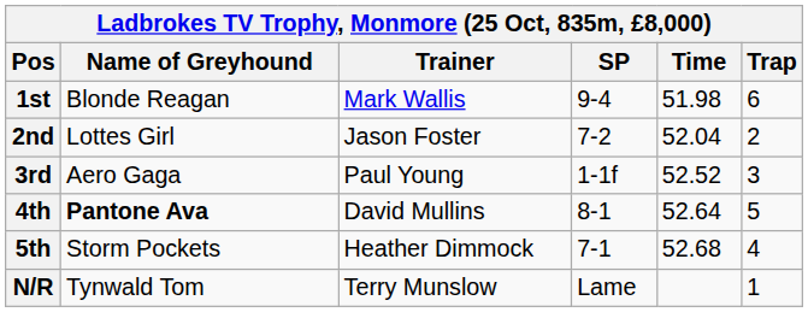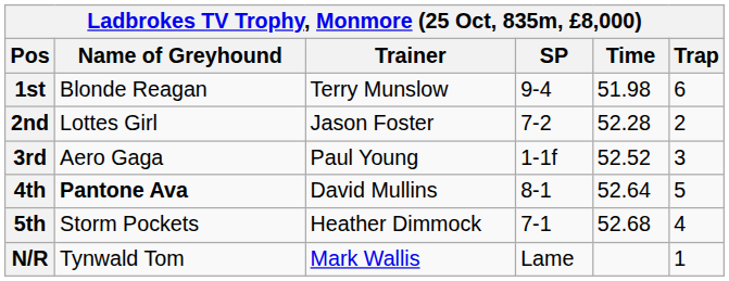 <table class="wikitable">
 <tr>
 <th colspan="6"><a href='#'>Ladbrokes TV Trophy</a>, <a href='#'>Monmore</a> (25 Oct, 835m, £8,000)</th>
 </tr>
 <tr>
 <th width=30>Pos</th>
 <th width=180>Name of Greyhound</th>
 <th width=150>Trainer</th>
 <th width=50>SP</th>
 <th width=50>Time</th>
 <th width=30>Trap</th>
 </tr>
 <tr>
 <th>1st</th>
 <td>Blonde Reagan</td>
-<td><a href='#'>Mark Wallis</a></td>
+<td>Terry Munslow</td>
 <td>9-4</td>
 <td>51.98</td>
 <td>6</td>
 </tr>
 <tr>
 <th>2nd</th>
 <td>Lottes Girl</td>
 <td>Jason Foster</td>
 <td>7-2</td>
-<td>52.04</td>
+<td>52.28</td>
 <td>2</td>
 </tr>
 <tr>
 <th>3rd</th>
 <td>Aero Gaga</td>
 <td>Paul Young</td>
 <td>1-1f</td>
 <td>52.52</td>
 <td>3</td>
 </tr>
 <tr>
 <th>4th</th>
 <td><strong>Pantone Ava</strong></td>
 <td>David Mullins</td>
 <td>8-1</td>
 <td>52.64</td>
 <td>5</td>
 </tr>
 <tr>
 <th>5th</th>
 <td>Storm Pockets</td>
 <td>Heather Dimmock</td>
 <td>7-1</td>
 <td>52.68</td>
 <td>4</td>
 </tr>
 <tr>
 <th>N/R</th>
 <td>Tynwald Tom</td>
-<td>Terry Munslow</td>
+<td><a href='#'>Mark Wallis</a></td>
 <td>Lame</td>
 <td></td>
 <td>1</td>
 </tr>
 </table>
